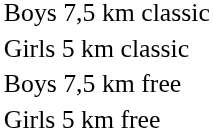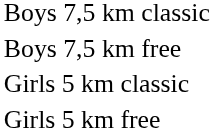 <table>
 <tr>
 <td>Boys 7,5 km classic</td>
+<td></td>
+<td></td>
+<td></td>
+</tr>
+<tr>
+<td>Boys 7,5 km free</td>
 <td></td>
 <td></td>
 <td></td>
 </tr>
 <tr>
 <td>Girls 5 km classic</td>
 <td></td>
 <td></td>
 <td></td>
 </tr>
 <tr>
-<td>Boys 7,5 km free</td>
-<td></td>
-<td></td>
-<td></td>
-</tr>
-<tr>
 <td>Girls 5 km free</td>
 <td></td>
 <td></td>
 <td></td>
 </tr>
 </table>
